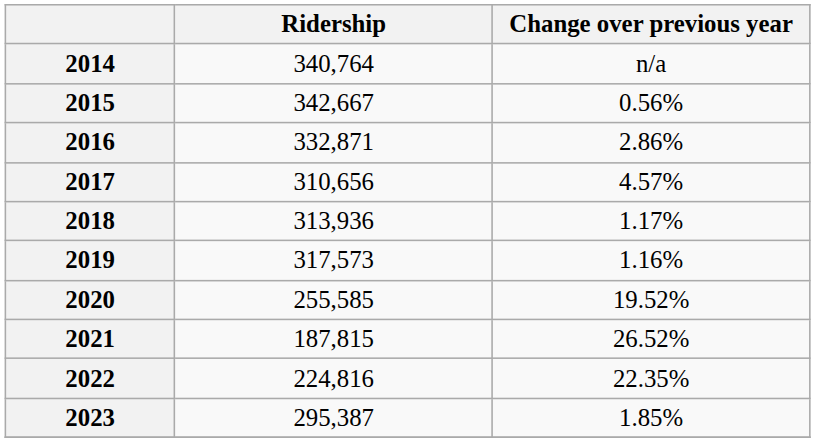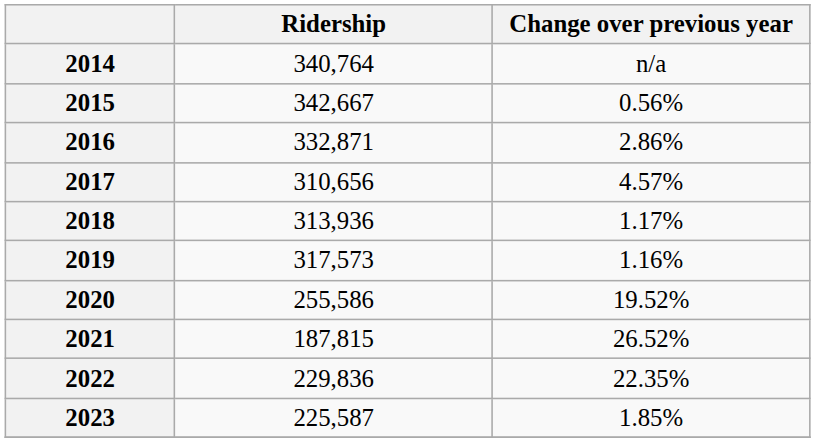 <table class="wikitable"  style="text-align:center; width:520px; margin:auto;">
 <tr>
 <th style="width:50px"></th>
 <th style="width:100px">Ridership</th>
 <th style="width:100px">Change over previous year</th>
 </tr>
 <tr>
 <th>2014</th>
 <td>340,764</td>
 <td>n/a</td>
 </tr>
 <tr>
 <th>2015</th>
 <td>342,667</td>
 <td>0.56%</td>
 </tr>
 <tr>
 <th>2016</th>
 <td>332,871</td>
 <td>2.86%</td>
 </tr>
 <tr>
 <th>2017</th>
 <td>310,656</td>
 <td>4.57%</td>
 </tr>
 <tr>
 <th>2018</th>
 <td>313,936</td>
 <td>1.17%</td>
 </tr>
 <tr>
 <th>2019</th>
 <td>317,573</td>
 <td>1.16%</td>
 </tr>
 <tr>
 <th>2020</th>
-<td>255,585</td>
+<td>255,586</td>
 <td>19.52%</td>
 </tr>
 <tr>
 <th>2021</th>
 <td>187,815</td>
 <td>26.52%</td>
 </tr>
 <tr>
 <th>2022</th>
-<td>224,816</td>
+<td>229,836</td>
 <td>22.35%</td>
 </tr>
 <tr>
 <th>2023</th>
-<td>295,387</td>
+<td>225,587</td>
 <td>1.85%</td>
 </tr>
 <tr>
 </tr>
 </table>
